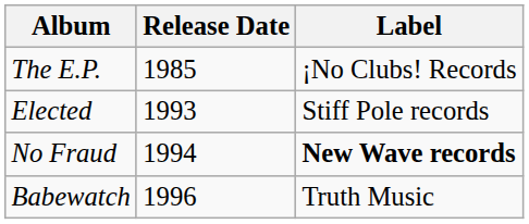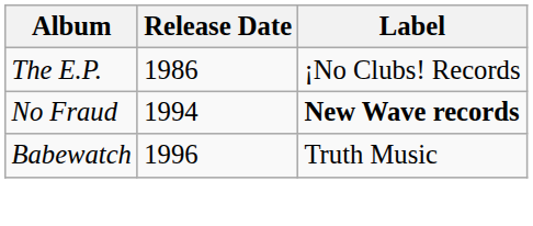 <table class="wikitable sortable">
 <tr>
 <th>Album</th>
 <th>Release Date</th>
 <th>Label</th>
 </tr>
 <tr>
 <td><em>The E.P.</em></td>
-<td>1985</td>
+<td>1986</td>
 <td>¡No Clubs! Records</td>
-</tr>
-<tr>
-<td><em>Elected</em></td>
-<td>1993</td>
-<td>Stiff Pole records</td>
 </tr>
 <tr>
 <td><em>No Fraud</em></td>
 <td>1994</td>
 <td><strong>New Wave records</strong></td>
 </tr>
 <tr>
 <td><em>Babewatch</em></td>
 <td>1996</td>
 <td>Truth Music</td>
 </tr>
 </table>
